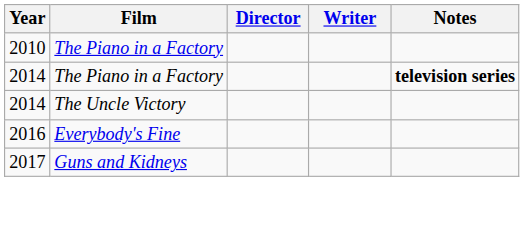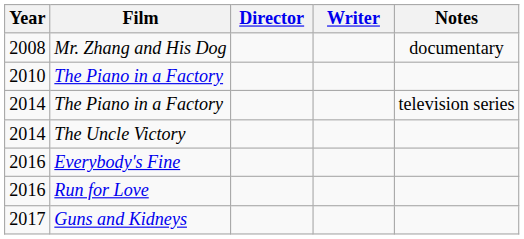 <table class="wikitable sortable" style="text-align:center">
 <tr>
 <th style="width:33px;">Year</th>
 <th>Film</th>
 <th style="width:65px;"><a href='#'>Director</a></th>
 <th width=65><a href='#'>Writer</a></th>
 <th>Notes</th>
+</tr>
+<tr>
+<td>2008</td>
+<td style="text-align:left"><em>Mr. Zhang and His Dog</em></td>
+<td></td>
+<td></td>
+<td>documentary</td>
 </tr>
 <tr>
 <td>2010</td>
 <td style="text-align:left"><em><a href='#'>The Piano in a Factory</a></em></td>
 <td></td>
 <td></td>
 <td></td>
 </tr>
 <tr>
 <td>2014</td>
 <td style="text-align:left"><em>The Piano in a Factory</em></td>
 <td></td>
 <td></td>
-<td><strong>television series</strong></td>
+<td>television series</td>
 </tr>
 <tr>
 <td>2014</td>
 <td style="text-align:left"><em>The Uncle Victory</em></td>
 <td></td>
 <td></td>
 <td></td>
 </tr>
 <tr>
 <td>2016</td>
 <td style="text-align:left"><em><a href='#'>Everybody's Fine</a></em></td>
 <td></td>
 <td></td>
 <td></td>
 </tr>
 <tr>
+<td>2016</td>
+<td style="text-align:left"><em><a href='#'>Run for Love</a></em></td>
+<td></td>
+<td></td>
+<td></td>
+</tr>
+<tr>
 <td>2017</td>
 <td style="text-align:left"><em><a href='#'>Guns and Kidneys</a></em></td>
 <td></td>
 <td></td>
 <td></td>
 </tr>
 </table>
